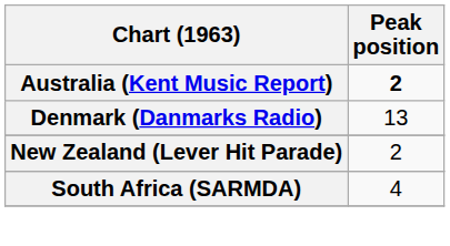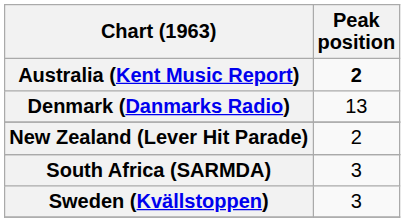 <table class="wikitable sortable plainrowheaders" style="text-align:center">
 <tr>
 <th>Chart (1963)</th>
 <th>Peak<br>position</th>
 </tr>
 <tr>
 <th scope="row">Australia (<a href='#'>Kent Music Report</a>)</th>
 <td><strong>2</strong></td>
 </tr>
 <tr>
 <th scope="row">Denmark (<a href='#'>Danmarks Radio</a>)</th>
 <td>13</td>
 </tr>
 <tr>
 </tr>
 <tr>
 </tr>
 <tr>
 <th scope="row">New Zealand (Lever Hit Parade)</th>
 <td>2</td>
 </tr>
 <tr>
 </tr>
 <tr>
 <th scope="row">South Africa (SARMDA)</th>
-<td>4</td>
+<td>3</td>
+</tr>
+<tr>
+<th scope="row">Sweden (<a href='#'>Kvällstoppen</a>)</th>
+<td>3</td>
 </tr>
 <tr>
 </tr>
 </table>
